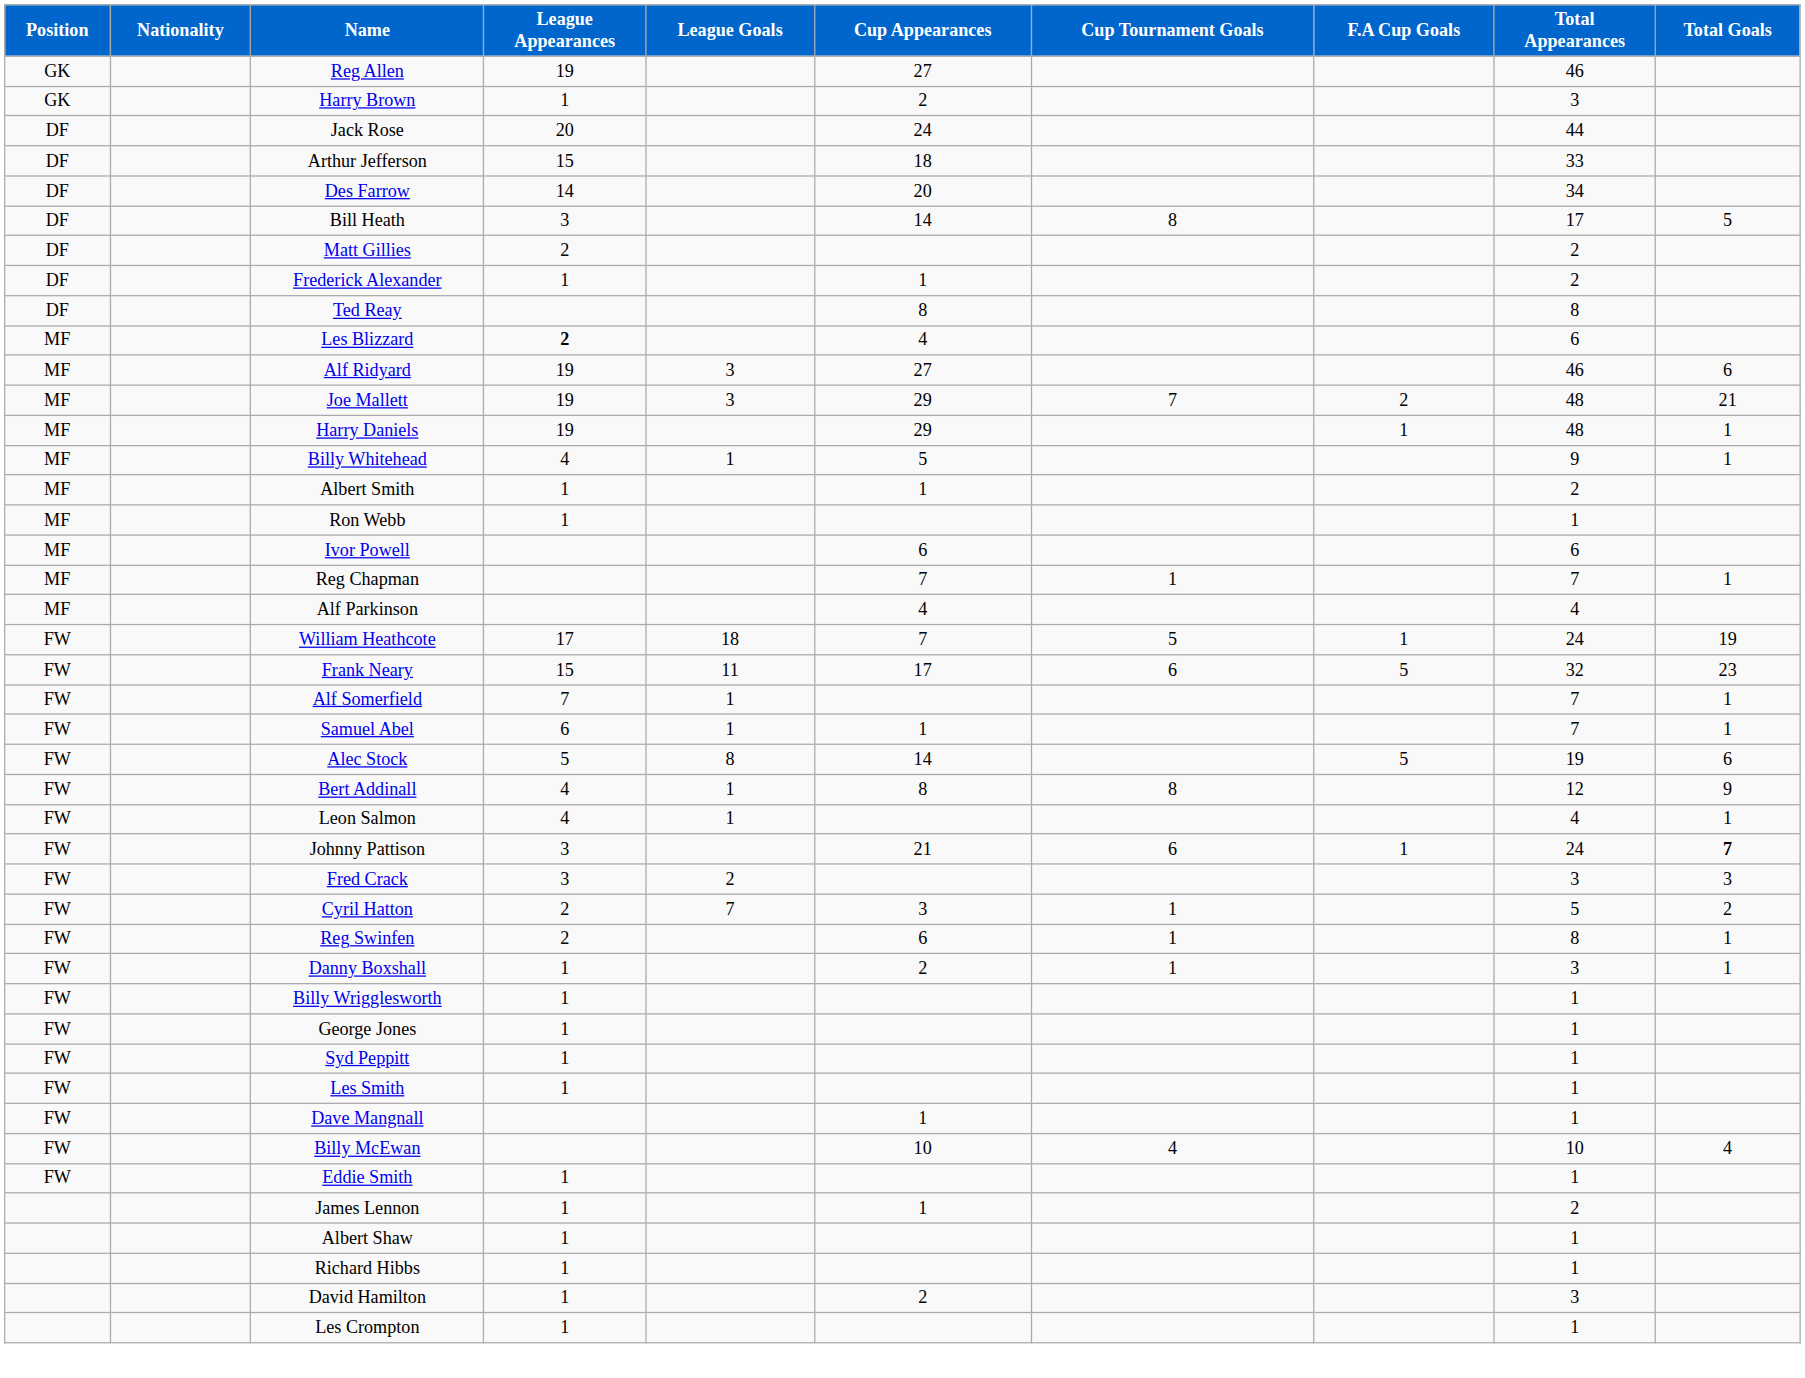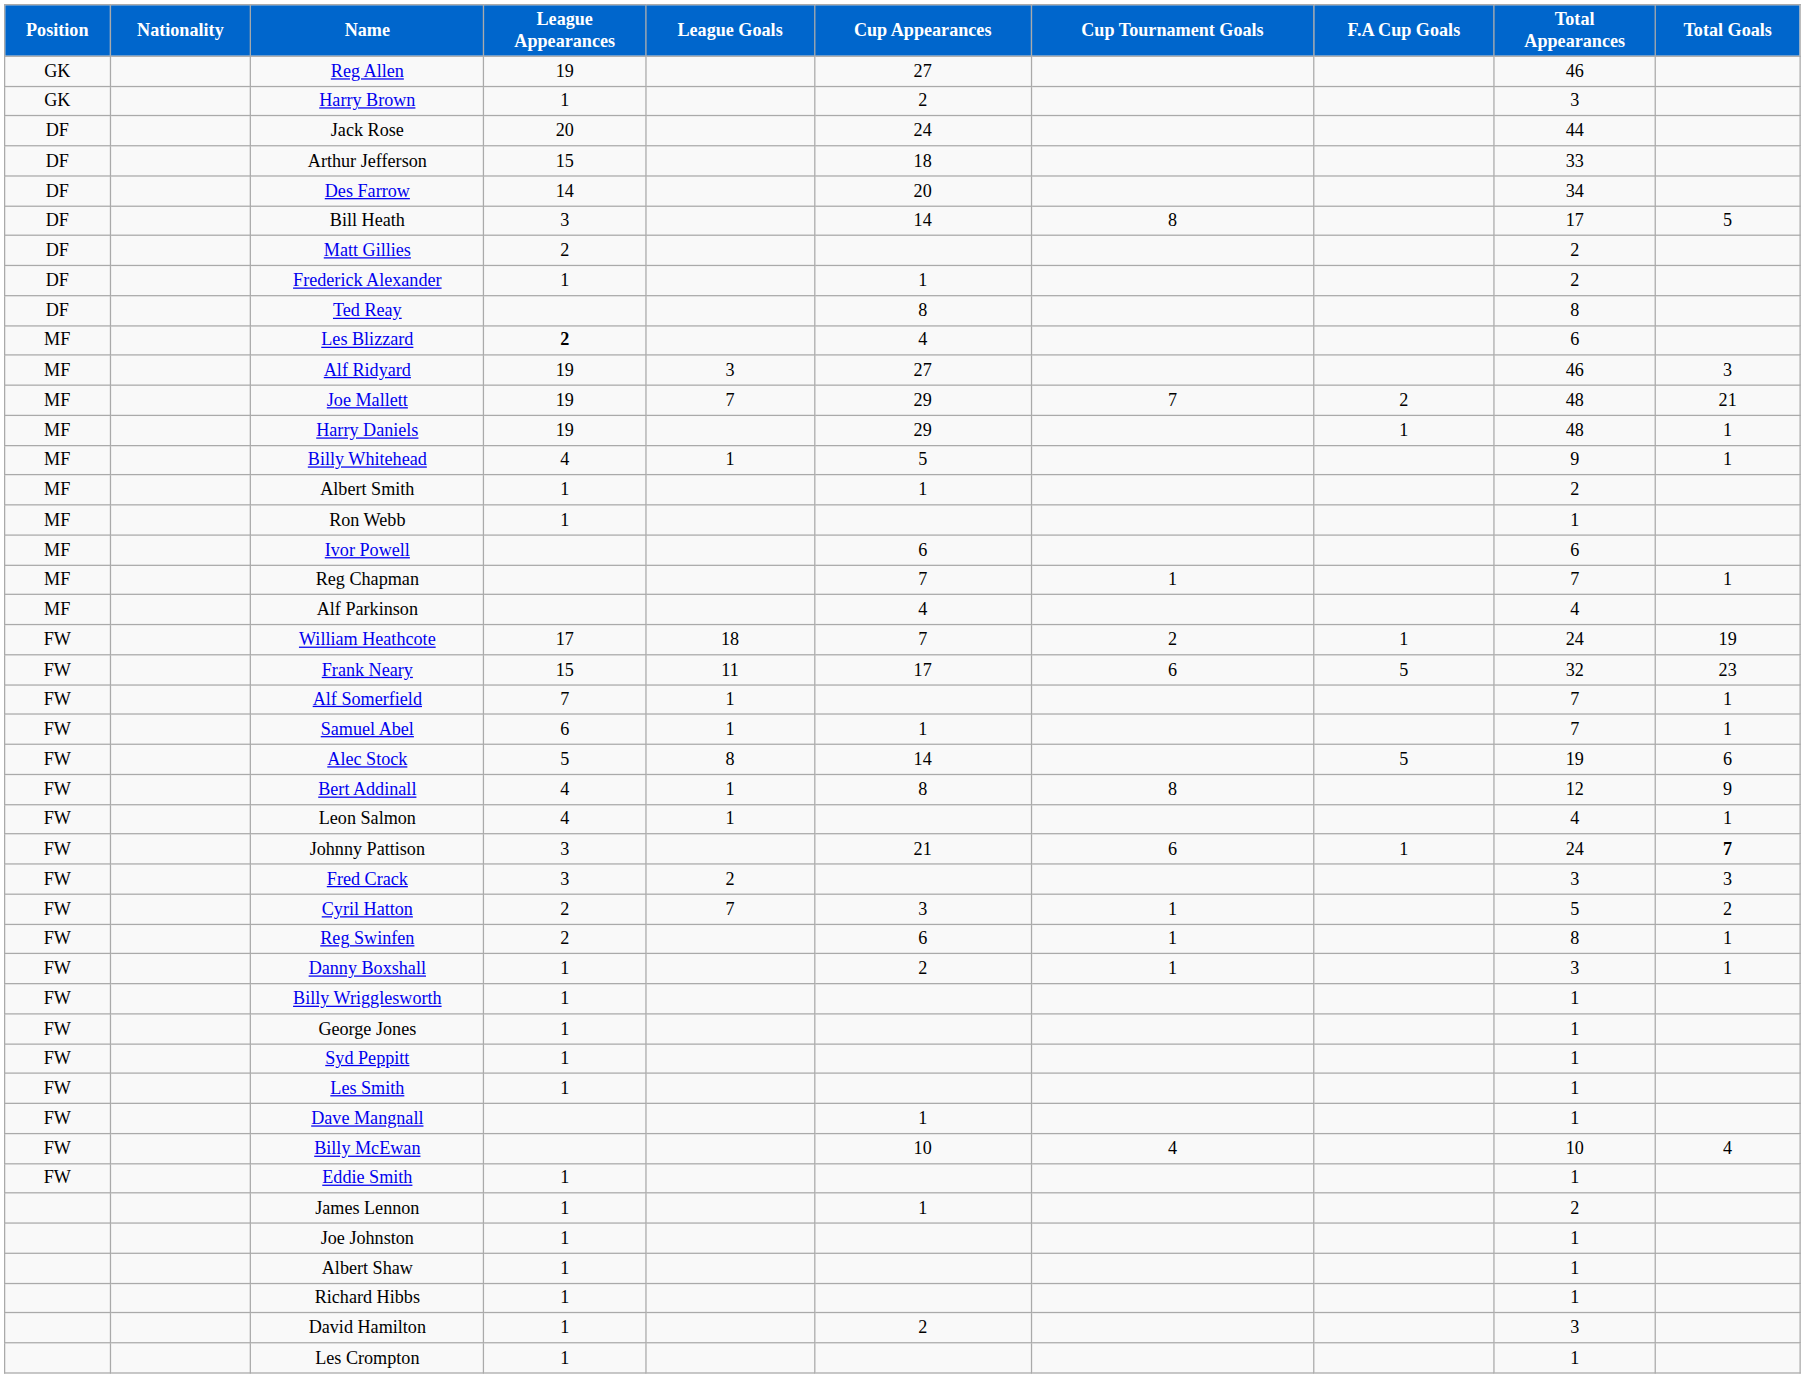 <table class="wikitable" style="text-align:center; font-size:90%; width:90%;">
 <tr>
 <th style="background:#0066CC; color:#FFFFFF; text-align:center;">Position</th>
 <th style="background:#0066CC; color:#FFFFFF; text-align:center;">Nationality</th>
 <th style="background:#0066CC; color:#FFFFFF; text-align:center;"><strong>Name</strong></th>
 <th style="background:#0066CC; color:#FFFFFF; text-align:center;">League<br>Appearances</th>
 <th style="background:#0066CC; color:#FFFFFF; text-align:center;">League Goals</th>
 <th style="background:#0066CC; color:#FFFFFF; text-align:center;">Cup Appearances</th>
 <th style="background:#0066CC; color:#FFFFFF; text-align:center;">Cup Tournament Goals</th>
 <th style="background:#0066CC; color:#FFFFFF; text-align:center;">F.A Cup Goals</th>
 <th style="background:#0066CC; color:#FFFFFF; text-align:center;">Total<br>Appearances</th>
 <th style="background:#0066CC; color:#FFFFFF; text-align:center;">Total Goals</th>
 </tr>
 <tr>
 <td>GK</td>
 <td></td>
 <td><a href='#'>Reg Allen</a></td>
 <td>19</td>
 <td></td>
 <td>27</td>
 <td></td>
 <td></td>
 <td>46</td>
 <td></td>
 </tr>
 <tr>
 <td>GK</td>
 <td></td>
 <td><a href='#'>Harry Brown</a></td>
 <td>1</td>
 <td></td>
 <td>2</td>
 <td></td>
 <td></td>
 <td>3</td>
 <td></td>
 </tr>
 <tr>
 <td>DF</td>
 <td></td>
 <td>Jack Rose</td>
 <td>20</td>
 <td></td>
 <td>24</td>
 <td></td>
 <td></td>
 <td>44</td>
 <td></td>
 </tr>
 <tr>
 <td>DF</td>
 <td></td>
 <td>Arthur Jefferson</td>
 <td>15</td>
 <td></td>
 <td>18</td>
 <td></td>
 <td></td>
 <td>33</td>
 <td></td>
 </tr>
 <tr>
 <td>DF</td>
 <td></td>
 <td><a href='#'>Des Farrow</a></td>
 <td>14</td>
 <td></td>
 <td>20</td>
 <td></td>
 <td></td>
 <td>34</td>
 <td></td>
 </tr>
 <tr>
 <td>DF</td>
 <td></td>
 <td>Bill Heath</td>
 <td>3</td>
 <td></td>
 <td>14</td>
 <td>8</td>
 <td></td>
 <td>17</td>
 <td>5</td>
 </tr>
 <tr>
 <td>DF</td>
 <td></td>
 <td><a href='#'>Matt Gillies</a></td>
 <td>2</td>
 <td></td>
 <td></td>
 <td></td>
 <td></td>
 <td>2</td>
 <td></td>
 </tr>
 <tr>
 <td>DF</td>
 <td></td>
 <td><a href='#'>Frederick Alexander</a></td>
 <td>1</td>
 <td></td>
 <td>1</td>
 <td></td>
 <td></td>
 <td>2</td>
 <td></td>
 </tr>
 <tr>
 <td>DF</td>
 <td></td>
 <td><a href='#'>Ted Reay</a></td>
 <td></td>
 <td></td>
 <td>8</td>
 <td></td>
 <td></td>
 <td>8</td>
 <td></td>
 </tr>
 <tr>
 <td>MF</td>
 <td></td>
 <td><a href='#'>Les Blizzard</a></td>
 <td><strong>2</strong></td>
 <td></td>
 <td>4</td>
 <td></td>
 <td></td>
 <td>6</td>
 <td></td>
 </tr>
 <tr>
 <td>MF</td>
 <td></td>
 <td><a href='#'>Alf Ridyard</a></td>
 <td>19</td>
 <td>3</td>
 <td>27</td>
 <td></td>
 <td></td>
 <td>46</td>
-<td>6</td>
+<td>3</td>
 </tr>
 <tr>
 <td>MF</td>
 <td></td>
 <td><a href='#'>Joe Mallett</a></td>
 <td>19</td>
-<td>3</td>
+<td>7</td>
 <td>29</td>
 <td>7</td>
 <td>2</td>
 <td>48</td>
 <td>21</td>
 </tr>
 <tr>
 <td>MF</td>
 <td></td>
 <td><a href='#'>Harry Daniels</a></td>
 <td>19</td>
 <td></td>
 <td>29</td>
 <td></td>
 <td>1</td>
 <td>48</td>
 <td>1</td>
 </tr>
 <tr>
 <td>MF</td>
 <td></td>
 <td><a href='#'>Billy Whitehead</a></td>
 <td>4</td>
 <td>1</td>
 <td>5</td>
 <td></td>
 <td></td>
 <td>9</td>
 <td>1</td>
 </tr>
 <tr>
 <td>MF</td>
 <td></td>
 <td>Albert Smith</td>
 <td>1</td>
 <td></td>
 <td>1</td>
 <td></td>
 <td></td>
 <td>2</td>
 <td></td>
 </tr>
 <tr>
 <td>MF</td>
 <td></td>
 <td>Ron Webb</td>
 <td>1</td>
 <td></td>
 <td></td>
 <td></td>
 <td></td>
 <td>1</td>
 <td></td>
 </tr>
 <tr>
 <td>MF</td>
 <td></td>
 <td><a href='#'>Ivor Powell</a></td>
 <td></td>
 <td></td>
 <td>6</td>
 <td></td>
 <td></td>
 <td>6</td>
 <td></td>
 </tr>
 <tr>
 <td>MF</td>
 <td></td>
 <td>Reg Chapman</td>
 <td></td>
 <td></td>
 <td>7</td>
 <td>1</td>
 <td></td>
 <td>7</td>
 <td>1</td>
 </tr>
 <tr>
 <td>MF</td>
 <td></td>
 <td>Alf Parkinson</td>
 <td></td>
 <td></td>
 <td>4</td>
 <td></td>
 <td></td>
 <td>4</td>
 <td></td>
 </tr>
 <tr>
 <td>FW</td>
 <td></td>
 <td><a href='#'>William Heathcote</a></td>
 <td>17</td>
 <td>18</td>
 <td>7</td>
-<td>5</td>
+<td>2</td>
 <td>1</td>
 <td>24</td>
 <td>19</td>
 </tr>
 <tr>
 <td>FW</td>
 <td></td>
 <td><a href='#'>Frank Neary</a></td>
 <td>15</td>
 <td>11</td>
 <td>17</td>
 <td>6</td>
 <td>5</td>
 <td>32</td>
 <td>23</td>
 </tr>
 <tr>
 <td>FW</td>
 <td></td>
 <td><a href='#'>Alf Somerfield</a></td>
 <td>7</td>
 <td>1</td>
 <td></td>
 <td></td>
 <td></td>
 <td>7</td>
 <td>1</td>
 </tr>
 <tr>
 <td>FW</td>
 <td></td>
 <td><a href='#'>Samuel Abel</a></td>
 <td>6</td>
 <td>1</td>
 <td>1</td>
 <td></td>
 <td></td>
 <td>7</td>
 <td>1</td>
 </tr>
 <tr>
 <td>FW</td>
 <td></td>
 <td><a href='#'>Alec Stock</a></td>
 <td>5</td>
 <td>8</td>
 <td>14</td>
 <td></td>
 <td>5</td>
 <td>19</td>
 <td>6</td>
 </tr>
 <tr>
 <td>FW</td>
 <td></td>
 <td><a href='#'>Bert Addinall</a></td>
 <td>4</td>
 <td>1</td>
 <td>8</td>
 <td>8</td>
 <td></td>
 <td>12</td>
 <td>9</td>
 </tr>
 <tr>
 <td>FW</td>
 <td></td>
 <td>Leon Salmon</td>
 <td>4</td>
 <td>1</td>
 <td></td>
 <td></td>
 <td></td>
 <td>4</td>
 <td>1</td>
 </tr>
 <tr>
 <td>FW</td>
 <td></td>
 <td>Johnny Pattison</td>
 <td>3</td>
 <td></td>
 <td>21</td>
 <td>6</td>
 <td>1</td>
 <td>24</td>
 <td><strong>7</strong></td>
 </tr>
 <tr>
 <td>FW</td>
 <td></td>
 <td><a href='#'>Fred Crack</a></td>
 <td>3</td>
 <td>2</td>
 <td></td>
 <td></td>
 <td></td>
 <td>3</td>
 <td>3</td>
 </tr>
 <tr>
 <td>FW</td>
 <td></td>
 <td><a href='#'>Cyril Hatton</a></td>
 <td>2</td>
 <td>7</td>
 <td>3</td>
 <td>1</td>
 <td></td>
 <td>5</td>
 <td>2</td>
 </tr>
 <tr>
 <td>FW</td>
 <td></td>
 <td><a href='#'>Reg Swinfen</a></td>
 <td>2</td>
 <td></td>
 <td>6</td>
 <td>1</td>
 <td></td>
 <td>8</td>
 <td>1</td>
 </tr>
 <tr>
 <td>FW</td>
 <td></td>
 <td><a href='#'>Danny Boxshall</a></td>
 <td>1</td>
 <td></td>
 <td>2</td>
 <td>1</td>
 <td></td>
 <td>3</td>
 <td>1</td>
 </tr>
 <tr>
 <td>FW</td>
 <td></td>
 <td><a href='#'>Billy Wrigglesworth</a></td>
 <td>1</td>
 <td></td>
 <td></td>
 <td></td>
 <td></td>
 <td>1</td>
 <td></td>
 </tr>
 <tr>
 <td>FW</td>
 <td></td>
 <td>George Jones</td>
 <td>1</td>
 <td></td>
 <td></td>
 <td></td>
 <td></td>
 <td>1</td>
 <td></td>
 </tr>
 <tr>
 <td>FW</td>
 <td></td>
 <td><a href='#'>Syd Peppitt</a></td>
 <td>1</td>
 <td></td>
 <td></td>
 <td></td>
 <td></td>
 <td>1</td>
 <td></td>
 </tr>
 <tr>
 <td>FW</td>
 <td></td>
 <td><a href='#'>Les Smith</a></td>
 <td>1</td>
 <td></td>
 <td></td>
 <td></td>
 <td></td>
 <td>1</td>
 <td></td>
 </tr>
 <tr>
 <td>FW</td>
 <td></td>
 <td><a href='#'>Dave Mangnall</a></td>
 <td></td>
 <td></td>
 <td>1</td>
 <td></td>
 <td></td>
 <td>1</td>
 <td></td>
 </tr>
 <tr>
 <td>FW</td>
 <td></td>
 <td><a href='#'>Billy McEwan</a></td>
 <td></td>
 <td></td>
 <td>10</td>
 <td>4</td>
 <td></td>
 <td>10</td>
 <td>4</td>
 </tr>
 <tr>
 <td>FW</td>
 <td></td>
 <td><a href='#'>Eddie Smith</a></td>
 <td>1</td>
 <td></td>
 <td></td>
 <td></td>
 <td></td>
 <td>1</td>
 <td></td>
 </tr>
 <tr>
 <td></td>
 <td></td>
 <td>James Lennon</td>
 <td>1</td>
 <td></td>
 <td>1</td>
 <td></td>
 <td></td>
 <td>2</td>
 <td></td>
 </tr>
 <tr>
 <td></td>
 <td></td>
+<td>Joe Johnston</td>
+<td>1</td>
+<td></td>
+<td></td>
+<td></td>
+<td></td>
+<td>1</td>
+<td></td>
+</tr>
+<tr>
+<td></td>
+<td></td>
 <td>Albert Shaw</td>
 <td>1</td>
 <td></td>
 <td></td>
 <td></td>
 <td></td>
 <td>1</td>
 <td></td>
 </tr>
 <tr>
 <td></td>
 <td></td>
 <td>Richard Hibbs</td>
 <td>1</td>
 <td></td>
 <td></td>
 <td></td>
 <td></td>
 <td>1</td>
 <td></td>
 </tr>
 <tr>
 <td></td>
 <td></td>
 <td>David Hamilton</td>
 <td>1</td>
 <td></td>
 <td>2</td>
 <td></td>
 <td></td>
 <td>3</td>
 <td></td>
 </tr>
 <tr>
 <td></td>
 <td></td>
 <td>Les Crompton</td>
 <td>1</td>
 <td></td>
 <td></td>
 <td></td>
 <td></td>
 <td>1</td>
 <td></td>
 </tr>
 </table>
